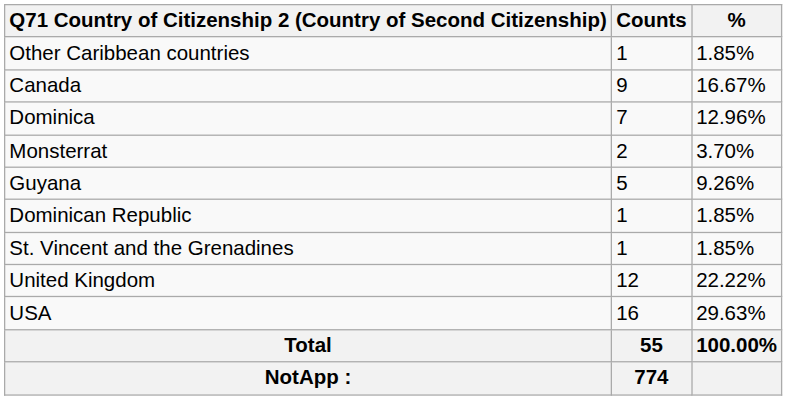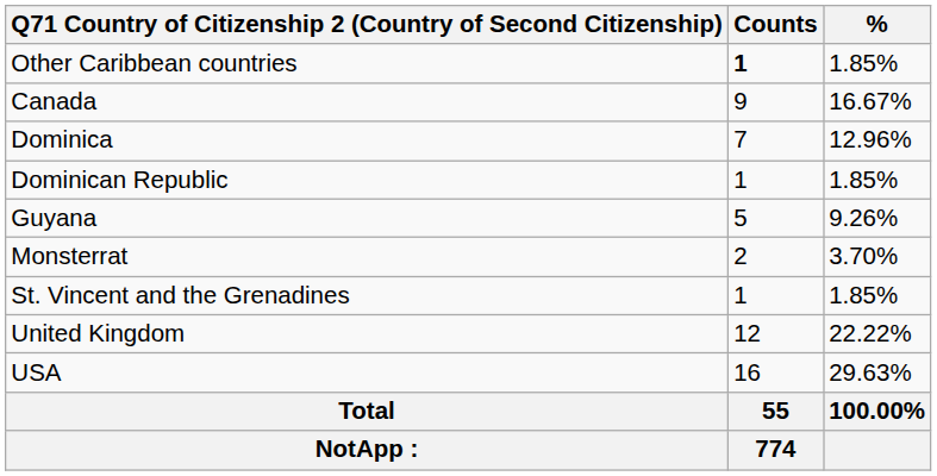 <table class="wikitable">
 <tr>
 <th>Q71 Country of Citizenship 2 (Country of Second Citizenship)</th>
 <th>Counts</th>
 <th>%</th>
 </tr>
 <tr>
 <td>Other Caribbean countries</td>
-<td>1</td>
+<td><strong>1</strong></td>
 <td>1.85%</td>
 </tr>
 <tr>
 <td>Canada</td>
 <td>9</td>
 <td>16.67%</td>
 </tr>
 <tr>
 <td>Dominica</td>
 <td>7</td>
 <td>12.96%</td>
 </tr>
 <tr>
-<td>Monsterrat</td>
-<td>2</td>
-<td>3.70%</td>
+<td>Dominican Republic</td>
+<td>1</td>
+<td>1.85%</td>
 </tr>
 <tr>
 <td>Guyana</td>
 <td>5</td>
 <td>9.26%</td>
 </tr>
 <tr>
-<td>Dominican Republic</td>
-<td>1</td>
-<td>1.85%</td>
+<td>Monsterrat</td>
+<td>2</td>
+<td>3.70%</td>
 </tr>
 <tr>
 <td>St. Vincent and the Grenadines</td>
 <td>1</td>
 <td>1.85%</td>
 </tr>
 <tr>
 <td>United Kingdom</td>
 <td>12</td>
 <td>22.22%</td>
 </tr>
 <tr>
 <td>USA</td>
 <td>16</td>
 <td>29.63%</td>
 </tr>
 <tr>
 <th>Total</th>
 <th>55</th>
 <th>100.00%</th>
 </tr>
 <tr>
 <th>NotApp :</th>
 <th>774</th>
 <th></th>
 </tr>
 </table>
